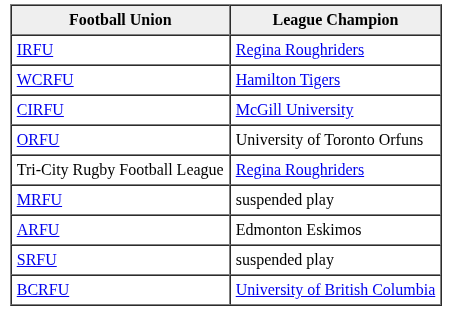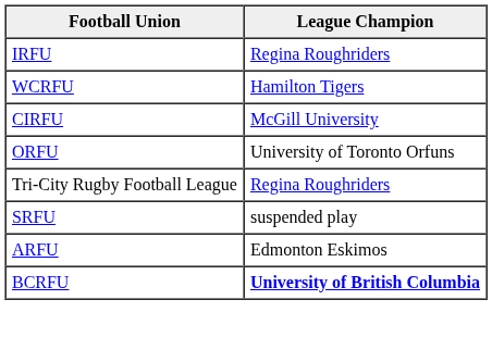 <table border="1" cellpadding="5" cellspacing="0" align="center">
 <tr>
 <th scope="col" style="background:#efefef;">Football Union</th>
 <th scope="col" style="background:#efefef;">League Champion</th>
 </tr>
 <tr>
 <td><a href='#'>IRFU</a></td>
 <td><a href='#'>Regina Roughriders</a></td>
 </tr>
 <tr>
 <td><a href='#'>WCRFU</a></td>
 <td><a href='#'>Hamilton Tigers</a></td>
 </tr>
 <tr>
 <td><a href='#'>CIRFU</a></td>
 <td><a href='#'>McGill University</a></td>
 </tr>
 <tr>
 <td><a href='#'>ORFU</a></td>
 <td>University of Toronto Orfuns</td>
 </tr>
 <tr>
 <td>Tri-City Rugby Football League</td>
 <td><a href='#'>Regina Roughriders</a></td>
 </tr>
 <tr>
-<td><a href='#'>MRFU</a></td>
+<td><a href='#'>SRFU</a></td>
 <td>suspended play</td>
 </tr>
 <tr>
 <td><a href='#'>ARFU</a></td>
 <td>Edmonton Eskimos</td>
 </tr>
 <tr>
-<td><a href='#'>SRFU</a></td>
-<td>suspended play</td>
-</tr>
-<tr>
 <td><a href='#'>BCRFU</a></td>
-<td><a href='#'>University of British Columbia</a></td>
+<td><strong><a href='#'>University of British Columbia</a></strong></td>
 </tr>
 </table>
